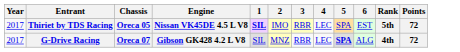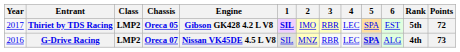 <table class="wikitable" style="text-align:center; font-size:85%">
 <tr>
 <th>Year</th>
 <th>Entrant</th>
+<th>Class</th>
 <th>Chassis</th>
 <th>Engine</th>
 <th>1</th>
 <th>2</th>
 <th>3</th>
 <th>4</th>
 <th>5</th>
 <th>6</th>
 <th>Rank</th>
 <th>Points</th>
 </tr>
 <tr>
 <td><a href='#'>2017</a></td>
 <th nowrap><a href='#'>Thiriet by TDS Racing</a></th>
+<th>LMP2</th>
 <th nowrap><a href='#'>Oreca 05</a></th>
-<th nowrap><a href='#'>Nissan VK45DE</a> 4.5 L V8</th>
+<th nowrap><a href='#'>Gibson</a> GK428 4.2 L V8</th>
 <td style="background:#EFCFFF;"><strong><a href='#'>SIL</a></strong><br></td>
 <td style="background:#FFFFBF;"><a href='#'>IMO</a><br></td>
 <td style="background:#FFFFBF;"><a href='#'>RBR</a><br></td>
 <td><a href='#'>LEC</a></td>
 <td style="background:#FFDF9F;"><a href='#'>SPA</a><br></td>
 <td style="background:#DFFFDF;"><a href='#'>EST</a><br></td>
 <th>5th</th>
 <th>72</th>
 </tr>
 <tr>
-<td><a href='#'>2017</a></td>
+<td><a href='#'>2016</a></td>
 <th nowrap><a href='#'>G-Drive Racing</a></th>
+<th>LMP2</th>
 <th nowrap><a href='#'>Oreca 07</a></th>
-<th nowrap><a href='#'>Gibson</a> GK428 4.2 L V8</th>
+<th nowrap><a href='#'>Nissan VK45DE</a> 4.5 L V8</th>
 <td style="background:#DFDFDF;"><a href='#'>SIL</a><br></td>
 <td style="background:#FFFFBF;"><a href='#'>MNZ</a><br></td>
 <td><a href='#'>RBR</a></td>
 <td><a href='#'>LEC</a></td>
 <td style="background:#DFDFDF;"><strong><a href='#'>SPA</a><br></strong></td>
 <td style="background:#DFFFDF;"><a href='#'>ALG</a><br></td>
 <th>4th</th>
-<th>72</th>
+<th>73</th>
 </tr>
 </table>
